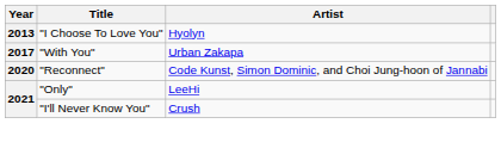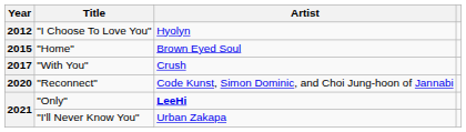 <table class="wikitable plainrowheaders sortable">
 <tr>
 <th scope="col">Year</th>
 <th scope="col">Title</th>
 <th scope="col">Artist</th>
 <th scope="col" class="unsortable"></th>
 </tr>
 <tr>
-<th scope="row">2013</th>
+<th scope="row">2012</th>
 <td>"I Choose To Love You"</td>
 <td><a href='#'>Hyolyn</a></td>
 <td style="text-align:center"></td>
 </tr>
 <tr>
+<th scope="row">2015</th>
+<td>"Home"</td>
+<td><a href='#'>Brown Eyed Soul</a></td>
+<td style="text-align:center"></td>
+</tr>
+<tr>
 <th scope="row">2017</th>
 <td>"With You"</td>
-<td><a href='#'>Urban Zakapa</a></td>
+<td><a href='#'>Crush</a></td>
 <td style="text-align:center"></td>
 </tr>
 <tr>
 <th scope="row">2020</th>
 <td>"Reconnect"</td>
 <td><a href='#'>Code Kunst</a>, <a href='#'>Simon Dominic</a>, and Choi Jung-hoon of <a href='#'>Jannabi</a></td>
 <td style="text-align:center"></td>
 </tr>
 <tr>
 <th scope="row" rowspan="2">2021</th>
 <td>"Only"</td>
-<td><a href='#'>LeeHi</a></td>
+<td><strong><a href='#'>LeeHi</a></strong></td>
 <td style="text-align:center"></td>
 </tr>
 <tr>
 <td>"I'll Never Know You"</td>
-<td><a href='#'>Crush</a></td>
+<td><a href='#'>Urban Zakapa</a></td>
 <td style="text-align:center"></td>
 </tr>
 </table>
